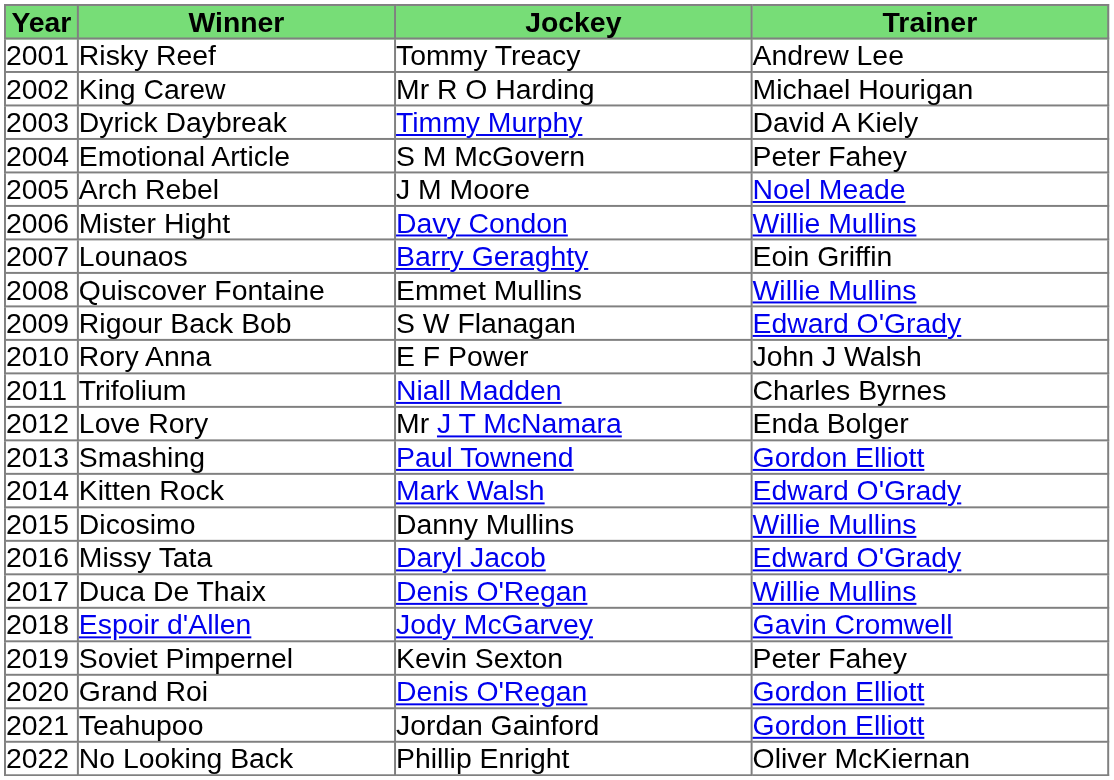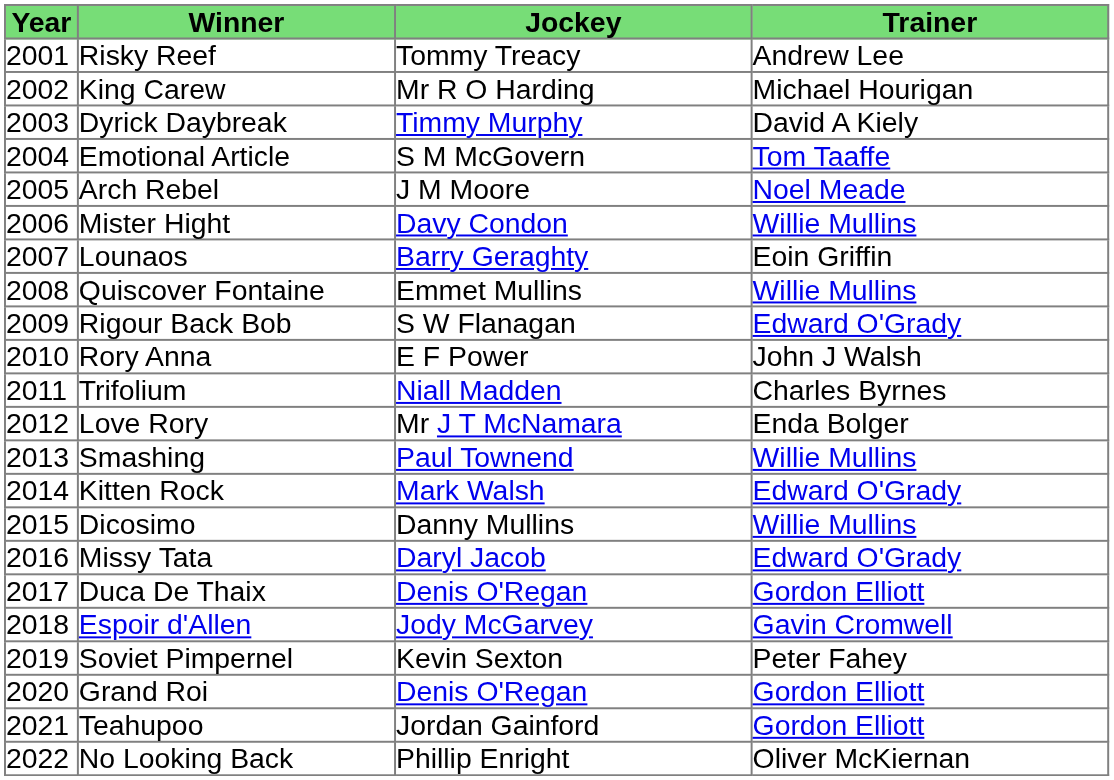 <table class = "sortable" | border="1" cellpadding="0" style="border-collapse: collapse; font-size:90%">
 <tr bgcolor="#77dd77" align="center">
 <td style="width:36px"><strong>Year</strong></td>
 <td style="width:160px"><strong>Winner</strong></td>
 <td style="width:180px"><strong>Jockey</strong></td>
 <td style="width:180px"><strong>Trainer</strong></td>
 </tr>
 <tr>
 <td>2001</td>
 <td>Risky Reef</td>
 <td>Tommy Treacy</td>
 <td>Andrew Lee</td>
 </tr>
 <tr>
 <td>2002</td>
 <td>King Carew</td>
 <td>Mr R O Harding</td>
 <td>Michael Hourigan</td>
 </tr>
 <tr>
 <td>2003</td>
 <td>Dyrick Daybreak</td>
 <td><a href='#'>Timmy Murphy</a></td>
 <td>David A Kiely</td>
 </tr>
 <tr>
 <td>2004</td>
 <td>Emotional Article</td>
 <td>S M McGovern</td>
-<td>Peter Fahey</td>
+<td><a href='#'>Tom Taaffe</a></td>
 </tr>
 <tr>
 <td>2005</td>
 <td>Arch Rebel</td>
 <td>J M Moore</td>
 <td><a href='#'>Noel Meade</a></td>
 </tr>
 <tr>
 <td>2006</td>
 <td>Mister Hight</td>
 <td><a href='#'>Davy Condon</a></td>
 <td><a href='#'>Willie Mullins</a></td>
 </tr>
 <tr>
 <td>2007</td>
 <td>Lounaos</td>
 <td><a href='#'>Barry Geraghty</a></td>
 <td>Eoin Griffin</td>
 </tr>
 <tr>
 <td>2008</td>
 <td>Quiscover Fontaine</td>
 <td>Emmet Mullins</td>
 <td><a href='#'>Willie Mullins</a></td>
 </tr>
 <tr>
 <td>2009</td>
 <td>Rigour Back Bob</td>
 <td>S W Flanagan</td>
 <td><a href='#'>Edward O'Grady</a></td>
 </tr>
 <tr>
 <td>2010</td>
 <td>Rory Anna</td>
 <td>E F Power</td>
 <td>John J Walsh</td>
 </tr>
 <tr>
 <td>2011</td>
 <td>Trifolium</td>
 <td><a href='#'>Niall Madden</a></td>
 <td>Charles Byrnes</td>
 </tr>
 <tr>
 <td>2012</td>
 <td>Love Rory</td>
 <td>Mr <a href='#'>J T McNamara</a></td>
 <td>Enda Bolger</td>
 </tr>
 <tr>
 <td>2013</td>
 <td>Smashing</td>
 <td><a href='#'>Paul Townend</a></td>
-<td><a href='#'>Gordon Elliott</a></td>
+<td><a href='#'>Willie Mullins</a></td>
 </tr>
 <tr>
 <td>2014</td>
 <td>Kitten Rock</td>
 <td><a href='#'>Mark Walsh</a></td>
 <td><a href='#'>Edward O'Grady</a></td>
 </tr>
 <tr>
 <td>2015</td>
 <td>Dicosimo</td>
 <td>Danny Mullins</td>
 <td><a href='#'>Willie Mullins</a></td>
 </tr>
 <tr>
 <td>2016</td>
 <td>Missy Tata</td>
 <td><a href='#'>Daryl Jacob</a></td>
 <td><a href='#'>Edward O'Grady</a></td>
 </tr>
 <tr>
 <td>2017</td>
 <td>Duca De Thaix</td>
 <td><a href='#'>Denis O'Regan</a></td>
-<td><a href='#'>Willie Mullins</a></td>
+<td><a href='#'>Gordon Elliott</a></td>
 </tr>
 <tr>
 <td>2018</td>
 <td><a href='#'>Espoir d'Allen</a></td>
 <td><a href='#'>Jody McGarvey</a></td>
 <td><a href='#'>Gavin Cromwell</a></td>
 </tr>
 <tr>
 <td>2019</td>
 <td>Soviet Pimpernel</td>
 <td>Kevin Sexton</td>
 <td>Peter Fahey</td>
 </tr>
 <tr>
 <td>2020</td>
 <td>Grand Roi</td>
 <td><a href='#'>Denis O'Regan</a></td>
 <td><a href='#'>Gordon Elliott</a></td>
 </tr>
 <tr>
 <td>2021</td>
 <td>Teahupoo</td>
 <td>Jordan Gainford</td>
 <td><a href='#'>Gordon Elliott</a></td>
 </tr>
 <tr>
 <td>2022</td>
 <td>No Looking Back</td>
 <td>Phillip Enright</td>
 <td>Oliver McKiernan</td>
 </tr>
 </table>
